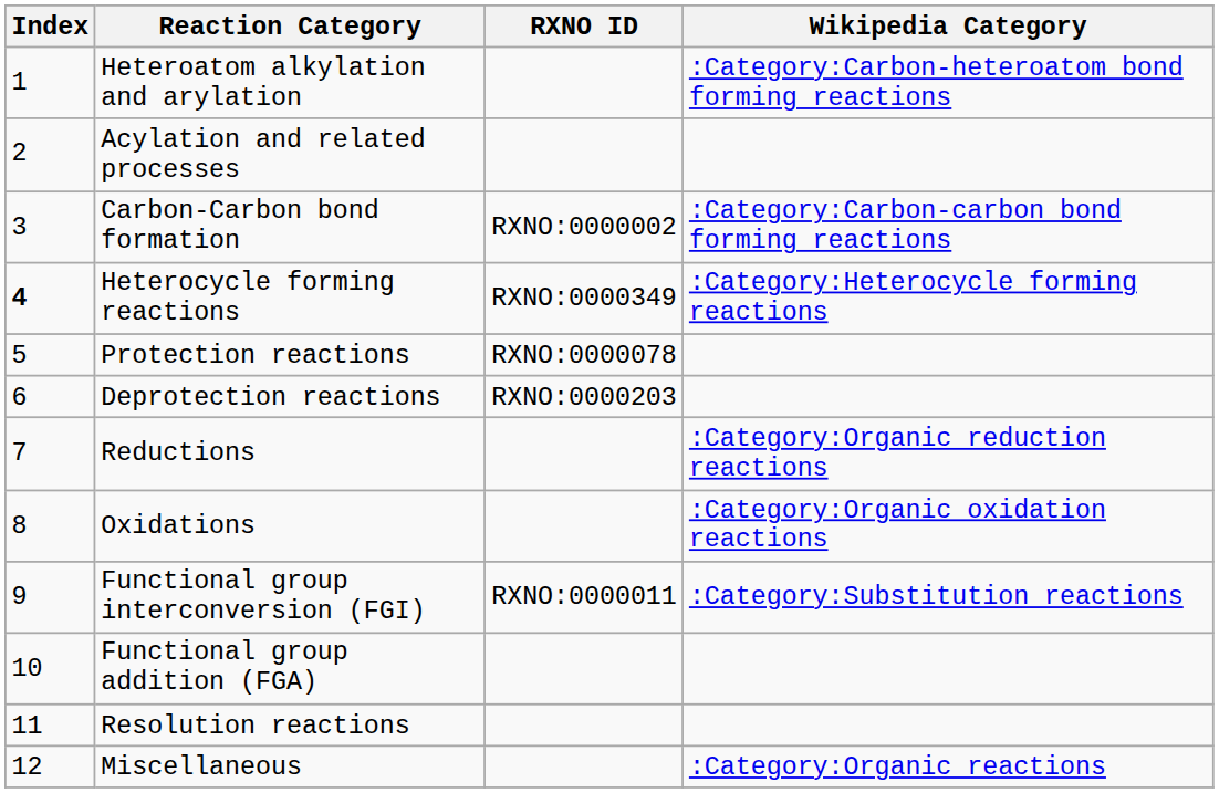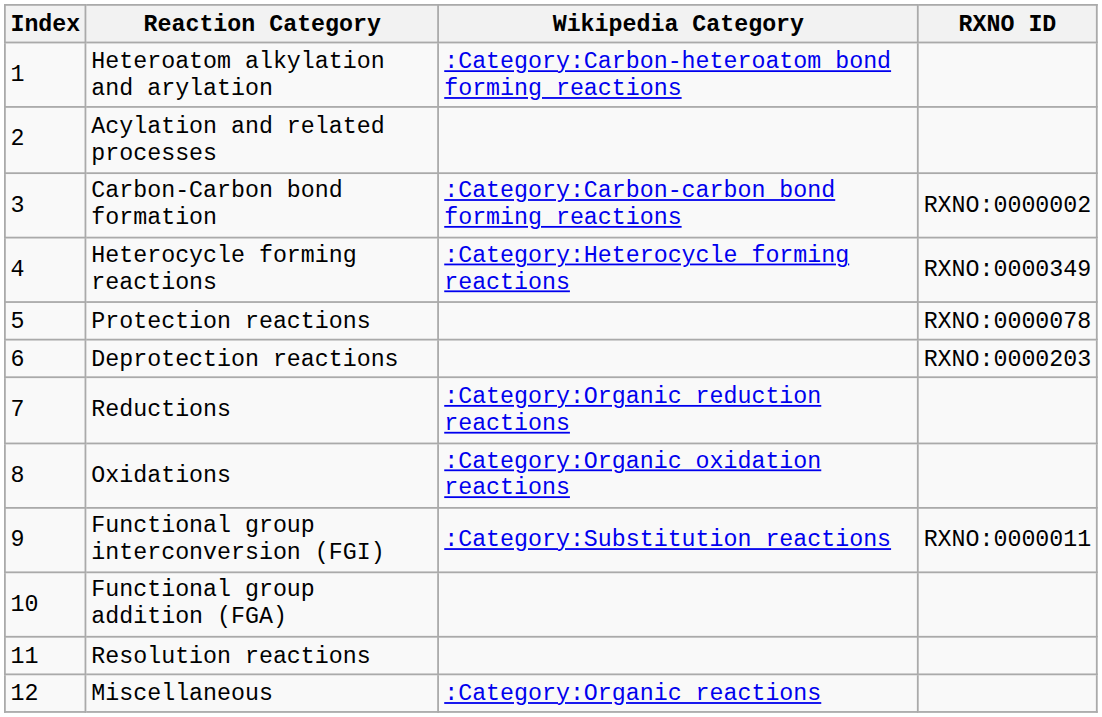 <table class="wikitable">
 <tr>
 <th>Index</th>
 <th>Reaction Category</th>
+<th>Wikipedia Category</th>
 <th>RXNO ID</th>
-<th>Wikipedia Category</th>
 </tr>
 <tr>
 <td>1</td>
 <td>Heteroatom alkylation and arylation</td>
+<td><a href='#'>:Category:Carbon-heteroatom bond forming reactions</a></td>
 <td></td>
-<td><a href='#'>:Category:Carbon-heteroatom bond forming reactions</a></td>
 </tr>
 <tr>
 <td>2</td>
 <td>Acylation and related processes</td>
 <td></td>
 <td></td>
 </tr>
 <tr>
 <td>3</td>
 <td>Carbon-Carbon bond formation</td>
+<td><a href='#'>:Category:Carbon-carbon bond forming reactions</a></td>
 <td>RXNO:0000002</td>
-<td><a href='#'>:Category:Carbon-carbon bond forming reactions</a></td>
 </tr>
 <tr>
-<td><strong>4</strong></td>
+<td>4</td>
 <td>Heterocycle forming reactions</td>
+<td><a href='#'>:Category:Heterocycle forming reactions</a></td>
 <td>RXNO:0000349</td>
-<td><a href='#'>:Category:Heterocycle forming reactions</a></td>
 </tr>
 <tr>
 <td>5</td>
 <td>Protection reactions</td>
+<td></td>
 <td>RXNO:0000078</td>
-<td></td>
 </tr>
 <tr>
 <td>6</td>
 <td>Deprotection reactions</td>
+<td></td>
 <td>RXNO:0000203</td>
-<td></td>
 </tr>
 <tr>
 <td>7</td>
 <td>Reductions</td>
+<td><a href='#'>:Category:Organic reduction reactions</a></td>
 <td></td>
-<td><a href='#'>:Category:Organic reduction reactions</a></td>
 </tr>
 <tr>
 <td>8</td>
 <td>Oxidations</td>
+<td><a href='#'>:Category:Organic oxidation reactions</a></td>
 <td></td>
-<td><a href='#'>:Category:Organic oxidation reactions</a></td>
 </tr>
 <tr>
 <td>9</td>
 <td>Functional group interconversion (FGI)</td>
+<td><a href='#'>:Category:Substitution reactions</a></td>
 <td>RXNO:0000011</td>
-<td><a href='#'>:Category:Substitution reactions</a></td>
 </tr>
 <tr>
 <td>10</td>
 <td>Functional group addition (FGA)</td>
 <td></td>
 <td></td>
 </tr>
 <tr>
 <td>11</td>
 <td>Resolution reactions</td>
 <td></td>
 <td></td>
 </tr>
 <tr>
 <td>12</td>
 <td>Miscellaneous</td>
+<td><a href='#'>:Category:Organic reactions</a></td>
 <td></td>
-<td><a href='#'>:Category:Organic reactions</a></td>
 </tr>
 </table>
